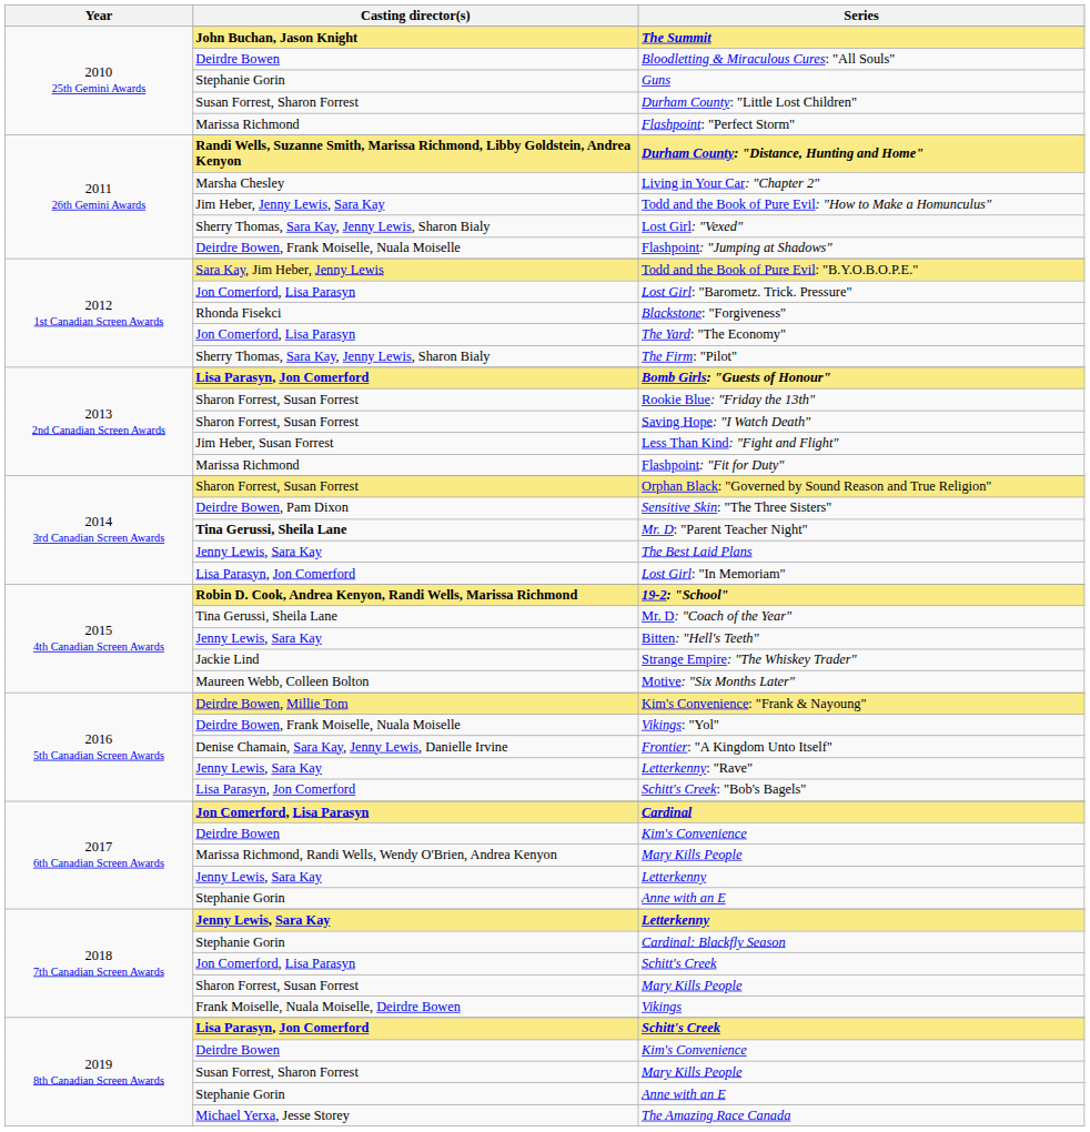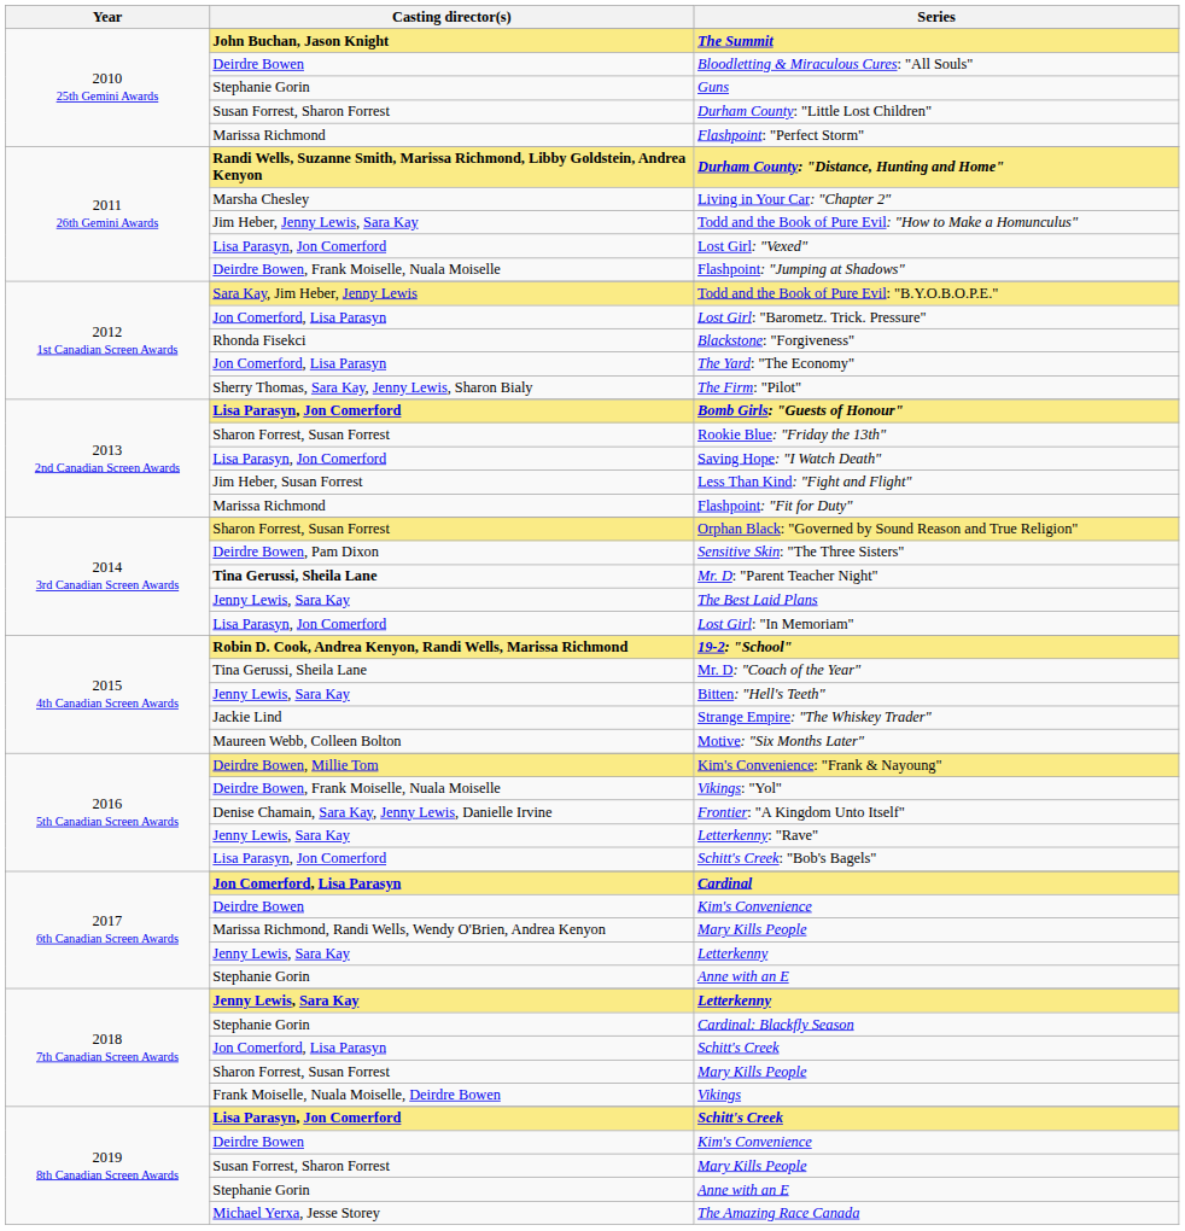 <table class="wikitable" style="width:100%;">
 <tr style="background:#bebebe;">
 <th style="width:8%;">Year</th>
 <th style="width:19%;">Casting director(s)</th>
 <th style="width:19%;">Series</th>
 </tr>
 <tr>
 <td rowspan="6" align="center">2010 <br> <small><a href='#'>25th Gemini Awards</a></small></td>
 </tr>
 <tr style="background:#FAEB86;">
 <td><strong>John Buchan, Jason Knight</strong></td>
 <td><strong><em><a href='#'>The Summit</a></em></strong></td>
 </tr>
 <tr>
 <td><a href='#'>Deirdre Bowen</a></td>
 <td><em><a href='#'>Bloodletting & Miraculous Cures</a></em>: "All Souls"</td>
 </tr>
 <tr>
 <td>Stephanie Gorin</td>
 <td><em><a href='#'>Guns</a></em></td>
 </tr>
 <tr>
 <td>Susan Forrest, Sharon Forrest</td>
 <td><em><a href='#'>Durham County</a></em>: "Little Lost Children"</td>
 </tr>
 <tr>
 <td>Marissa Richmond</td>
 <td><em><a href='#'>Flashpoint</a></em>: "Perfect Storm"</td>
 </tr>
 <tr>
 <td rowspan="6" align="center">2011 <br> <small><a href='#'>26th Gemini Awards</a></small></td>
 </tr>
 <tr style="background:#FAEB86;">
 <td><strong>Randi Wells, Suzanne Smith, Marissa Richmond, Libby Goldstein, Andrea Kenyon</strong></td>
 <td><strong><em><a href='#'>Durham County</a><em>: "Distance, Hunting and Home"<strong></td>
 </tr>
 <tr>
 <td>Marsha Chesley</td>
 <td></em><a href='#'>Living in Your Car</a><em>: "Chapter 2"</td>
 </tr>
 <tr>
 <td>Jim Heber, <a href='#'>Jenny Lewis</a>, <a href='#'>Sara Kay</a></td>
 <td></em><a href='#'>Todd and the Book of Pure Evil</a><em>: "How to Make a Homunculus"</td>
 </tr>
 <tr>
-<td>Sherry Thomas, <a href='#'>Sara Kay</a>, <a href='#'>Jenny Lewis</a>, Sharon Bialy</td>
+<td><a href='#'>Lisa Parasyn</a>, <a href='#'>Jon Comerford</a></td>
 <td></em><a href='#'>Lost Girl</a><em>: "Vexed"</td>
 </tr>
 <tr>
 <td><a href='#'>Deirdre Bowen</a>, Frank Moiselle, Nuala Moiselle</td>
 <td></em><a href='#'>Flashpoint</a><em>: "Jumping at Shadows"</td>
 </tr>
 <tr>
 <td rowspan="6" align="center">2012 <br> <small><a href='#'>1st Canadian Screen Awards</a></small></td>
 </tr>
 <tr style="background:#FAEB86;">
 <td></strong><a href='#'>Sara Kay</a>, Jim Heber, <a href='#'>Jenny Lewis</a><strong></td>
 <td></em></strong><a href='#'>Todd and the Book of Pure Evil</a></em>: "B.Y.O.B.O.P.E."</strong></td>
 </tr>
 <tr>
 <td><a href='#'>Jon Comerford</a>, <a href='#'>Lisa Parasyn</a></td>
 <td><em><a href='#'>Lost Girl</a></em>: "Barometz. Trick. Pressure"</td>
 </tr>
 <tr>
 <td>Rhonda Fisekci</td>
 <td><em><a href='#'>Blackstone</a></em>: "Forgiveness"</td>
 </tr>
 <tr>
 <td><a href='#'>Jon Comerford</a>, <a href='#'>Lisa Parasyn</a></td>
 <td><em><a href='#'>The Yard</a></em>: "The Economy"</td>
 </tr>
 <tr>
 <td>Sherry Thomas, <a href='#'>Sara Kay</a>, <a href='#'>Jenny Lewis</a>, Sharon Bialy</td>
 <td><em><a href='#'>The Firm</a></em>: "Pilot"</td>
 </tr>
 <tr>
 <td rowspan="6" align="center">2013 <br> <small><a href='#'>2nd Canadian Screen Awards</a></small></td>
 </tr>
 <tr style="background:#FAEB86;">
 <td><strong><a href='#'>Lisa Parasyn</a>, <a href='#'>Jon Comerford</a></strong></td>
 <td><strong><em><a href='#'>Bomb Girls</a><em>: "Guests of Honour"<strong></td>
 </tr>
 <tr>
 <td>Sharon Forrest, Susan Forrest</td>
 <td></em><a href='#'>Rookie Blue</a><em>: "Friday the 13th"</td>
 </tr>
 <tr>
-<td>Sharon Forrest, Susan Forrest</td>
+<td><a href='#'>Lisa Parasyn</a>, <a href='#'>Jon Comerford</a></td>
 <td></em><a href='#'>Saving Hope</a><em>: "I Watch Death"</td>
 </tr>
 <tr>
 <td>Jim Heber, Susan Forrest</td>
 <td></em><a href='#'>Less Than Kind</a><em>: "Fight and Flight"</td>
 </tr>
 <tr>
 <td>Marissa Richmond</td>
 <td></em><a href='#'>Flashpoint</a><em>: "Fit for Duty"</td>
 </tr>
 <tr>
 <td rowspan="6" align="center">2014 <br> <small><a href='#'>3rd Canadian Screen Awards</a></small></td>
 </tr>
 <tr style="background:#FAEB86;">
 <td></strong>Sharon Forrest, Susan Forrest<strong></td>
 <td></em></strong><a href='#'>Orphan Black</a></em>: "Governed by Sound Reason and True Religion"</strong></td>
 </tr>
 <tr>
 <td><a href='#'>Deirdre Bowen</a>, Pam Dixon</td>
 <td><em><a href='#'>Sensitive Skin</a></em>: "The Three Sisters"</td>
 </tr>
 <tr>
 <td><strong>Tina Gerussi, Sheila Lane</strong></td>
 <td><em><a href='#'>Mr. D</a></em>: "Parent Teacher Night"</td>
 </tr>
 <tr>
 <td><a href='#'>Jenny Lewis</a>, <a href='#'>Sara Kay</a></td>
 <td><em><a href='#'>The Best Laid Plans</a></em></td>
 </tr>
 <tr>
 <td><a href='#'>Lisa Parasyn</a>, <a href='#'>Jon Comerford</a></td>
 <td><em><a href='#'>Lost Girl</a></em>: "In Memoriam"</td>
 </tr>
 <tr>
 <td rowspan="6" align="center">2015 <br> <small><a href='#'>4th Canadian Screen Awards</a></small></td>
 </tr>
 <tr style="background:#FAEB86;">
 <td><strong>Robin D. Cook, Andrea Kenyon, Randi Wells, Marissa Richmond</strong></td>
 <td><strong><em><a href='#'>19-2</a><em>: "School"<strong></td>
 </tr>
 <tr>
 <td>Tina Gerussi, Sheila Lane</td>
 <td></em><a href='#'>Mr. D</a><em>: "Coach of the Year"</td>
 </tr>
 <tr>
 <td><a href='#'>Jenny Lewis</a>, <a href='#'>Sara Kay</a></td>
 <td></em><a href='#'>Bitten</a><em>: "Hell's Teeth"</td>
 </tr>
 <tr>
 <td>Jackie Lind</td>
 <td></em><a href='#'>Strange Empire</a><em>: "The Whiskey Trader"</td>
 </tr>
 <tr>
 <td>Maureen Webb, Colleen Bolton</td>
 <td></em><a href='#'>Motive</a><em>: "Six Months Later"</td>
 </tr>
 <tr>
 <td rowspan="6" align="center">2016 <br> <small><a href='#'>5th Canadian Screen Awards</a></small> <br> </td>
 </tr>
 <tr style="background:#FAEB86;">
 <td></strong><a href='#'>Deirdre Bowen</a>, <a href='#'>Millie Tom</a><strong></td>
 <td></em></strong><a href='#'>Kim's Convenience</a></em>: "Frank & Nayoung"</strong></td>
 </tr>
 <tr>
 <td><a href='#'>Deirdre Bowen</a>, Frank Moiselle, Nuala Moiselle</td>
 <td><em><a href='#'>Vikings</a></em>: "Yol"</td>
 </tr>
 <tr>
 <td>Denise Chamain, <a href='#'>Sara Kay</a>, <a href='#'>Jenny Lewis</a>, Danielle Irvine</td>
 <td><em><a href='#'>Frontier</a></em>: "A Kingdom Unto Itself"</td>
 </tr>
 <tr>
 <td><a href='#'>Jenny Lewis</a>, <a href='#'>Sara Kay</a></td>
 <td><em><a href='#'>Letterkenny</a></em>: "Rave"</td>
 </tr>
 <tr>
 <td><a href='#'>Lisa Parasyn</a>, <a href='#'>Jon Comerford</a></td>
 <td><em><a href='#'>Schitt's Creek</a></em>: "Bob's Bagels"</td>
 </tr>
 <tr>
 <td rowspan="6" align="center">2017 <br> <small><a href='#'>6th Canadian Screen Awards</a></small></td>
 </tr>
 <tr style="background:#FAEB86;">
 <td><strong><a href='#'>Jon Comerford</a>, <a href='#'>Lisa Parasyn</a></strong></td>
 <td><strong><em><a href='#'>Cardinal</a></em></strong></td>
 </tr>
 <tr>
 <td><a href='#'>Deirdre Bowen</a></td>
 <td><em><a href='#'>Kim's Convenience</a></em></td>
 </tr>
 <tr>
 <td>Marissa Richmond, Randi Wells, Wendy O'Brien, Andrea Kenyon</td>
 <td><em><a href='#'>Mary Kills People</a></em></td>
 </tr>
 <tr>
 <td><a href='#'>Jenny Lewis</a>, <a href='#'>Sara Kay</a></td>
 <td><em><a href='#'>Letterkenny</a></em></td>
 </tr>
 <tr>
 <td>Stephanie Gorin</td>
 <td><em><a href='#'>Anne with an E</a></em></td>
 </tr>
 <tr>
 <td rowspan="6" align="center">2018 <br> <small><a href='#'>7th Canadian Screen Awards</a></small></td>
 </tr>
 <tr style="background:#FAEB86;">
 <td><strong><a href='#'>Jenny Lewis</a>, <a href='#'>Sara Kay</a></strong></td>
 <td><strong><em><a href='#'>Letterkenny</a></em></strong></td>
 </tr>
 <tr>
 <td>Stephanie Gorin</td>
 <td><em><a href='#'>Cardinal: Blackfly Season</a></em></td>
 </tr>
 <tr>
 <td><a href='#'>Jon Comerford</a>, <a href='#'>Lisa Parasyn</a></td>
 <td><em><a href='#'>Schitt's Creek</a></em></td>
 </tr>
 <tr>
 <td>Sharon Forrest, Susan Forrest</td>
 <td><em><a href='#'>Mary Kills People</a></em></td>
 </tr>
 <tr>
 <td>Frank Moiselle, Nuala Moiselle, <a href='#'>Deirdre Bowen</a></td>
 <td><em><a href='#'>Vikings</a></em></td>
 </tr>
 <tr>
 <td rowspan="6" align="center">2019 <br> <small><a href='#'>8th Canadian Screen Awards</a></small></td>
 </tr>
 <tr style="background:#FAEB86;">
 <td><strong><a href='#'>Lisa Parasyn</a>, <a href='#'>Jon Comerford</a></strong></td>
 <td><strong><em><a href='#'>Schitt's Creek</a></em></strong></td>
 </tr>
 <tr>
 <td><a href='#'>Deirdre Bowen</a></td>
 <td><em><a href='#'>Kim's Convenience</a></em></td>
 </tr>
 <tr>
 <td>Susan Forrest, Sharon Forrest</td>
 <td><em><a href='#'>Mary Kills People</a></em></td>
 </tr>
 <tr>
 <td>Stephanie Gorin</td>
 <td><em><a href='#'>Anne with an E</a></em></td>
 </tr>
 <tr>
 <td><a href='#'>Michael Yerxa</a>, Jesse Storey</td>
 <td><em><a href='#'>The Amazing Race Canada</a></em></td>
 </tr>
 </table>
